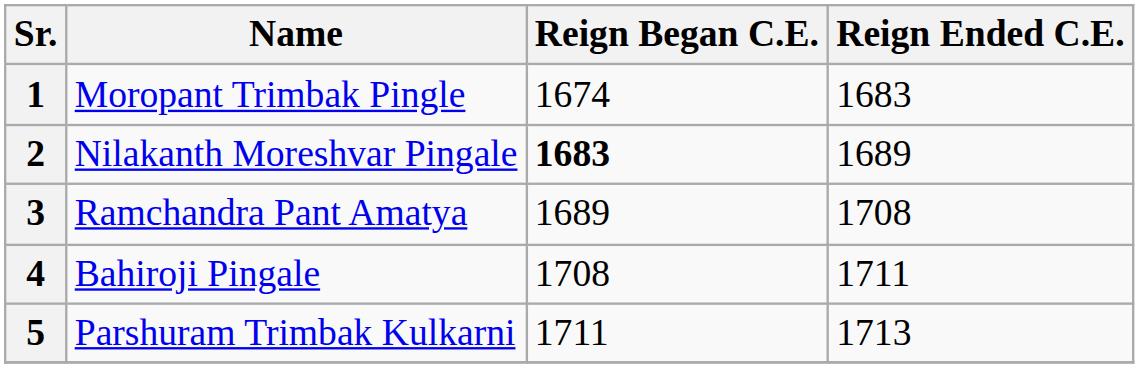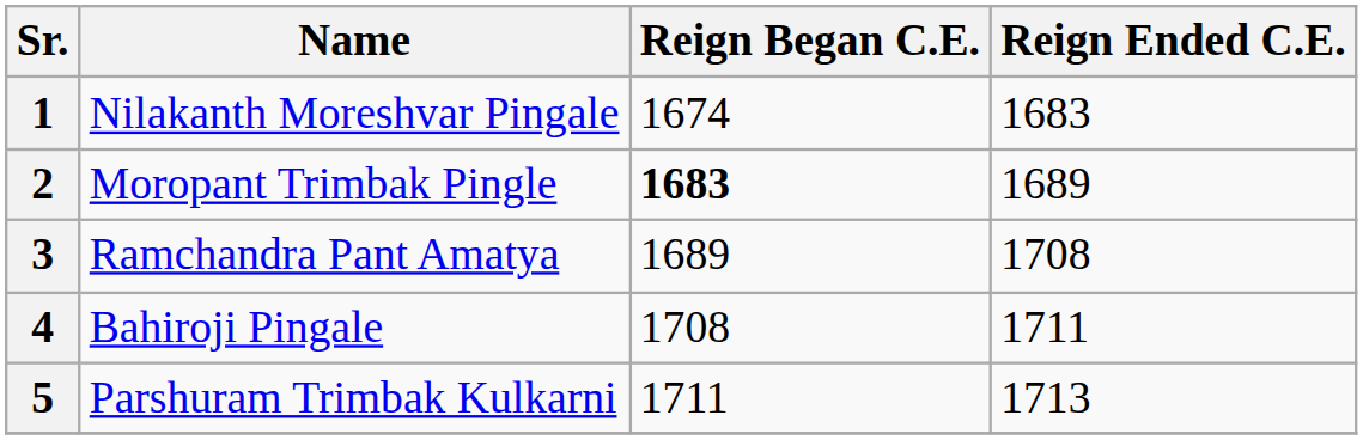 <table class="wikitable">
 <tr>
 <th>Sr.</th>
 <th>Name</th>
 <th>Reign Began C.E.</th>
 <th>Reign Ended C.E.</th>
 </tr>
 <tr>
 <th>1</th>
-<td><a href='#'>Moropant Trimbak Pingle</a></td>
+<td><a href='#'>Nilakanth Moreshvar Pingale</a></td>
 <td>1674</td>
 <td>1683</td>
 </tr>
 <tr>
 <th>2</th>
-<td><a href='#'>Nilakanth Moreshvar Pingale</a></td>
+<td><a href='#'>Moropant Trimbak Pingle</a></td>
 <td><strong>1683</strong></td>
 <td>1689</td>
 </tr>
 <tr>
 <th>3</th>
 <td><a href='#'>Ramchandra Pant Amatya</a></td>
 <td>1689</td>
 <td>1708</td>
 </tr>
 <tr>
 <th>4</th>
 <td><a href='#'>Bahiroji Pingale</a></td>
 <td>1708</td>
 <td>1711</td>
 </tr>
 <tr>
 <th>5</th>
 <td><a href='#'>Parshuram Trimbak Kulkarni</a></td>
 <td>1711</td>
 <td>1713</td>
 </tr>
 <tr>
 </tr>
 </table>
